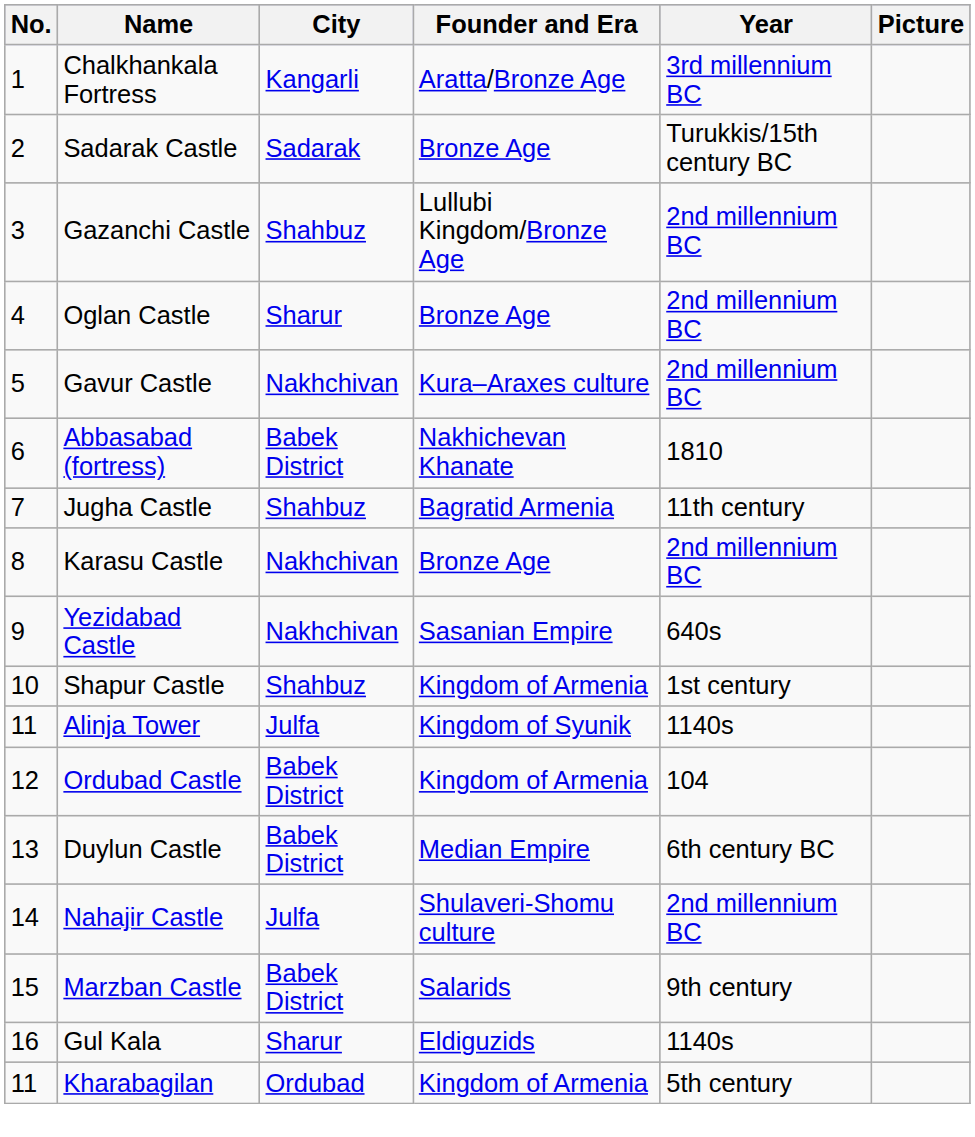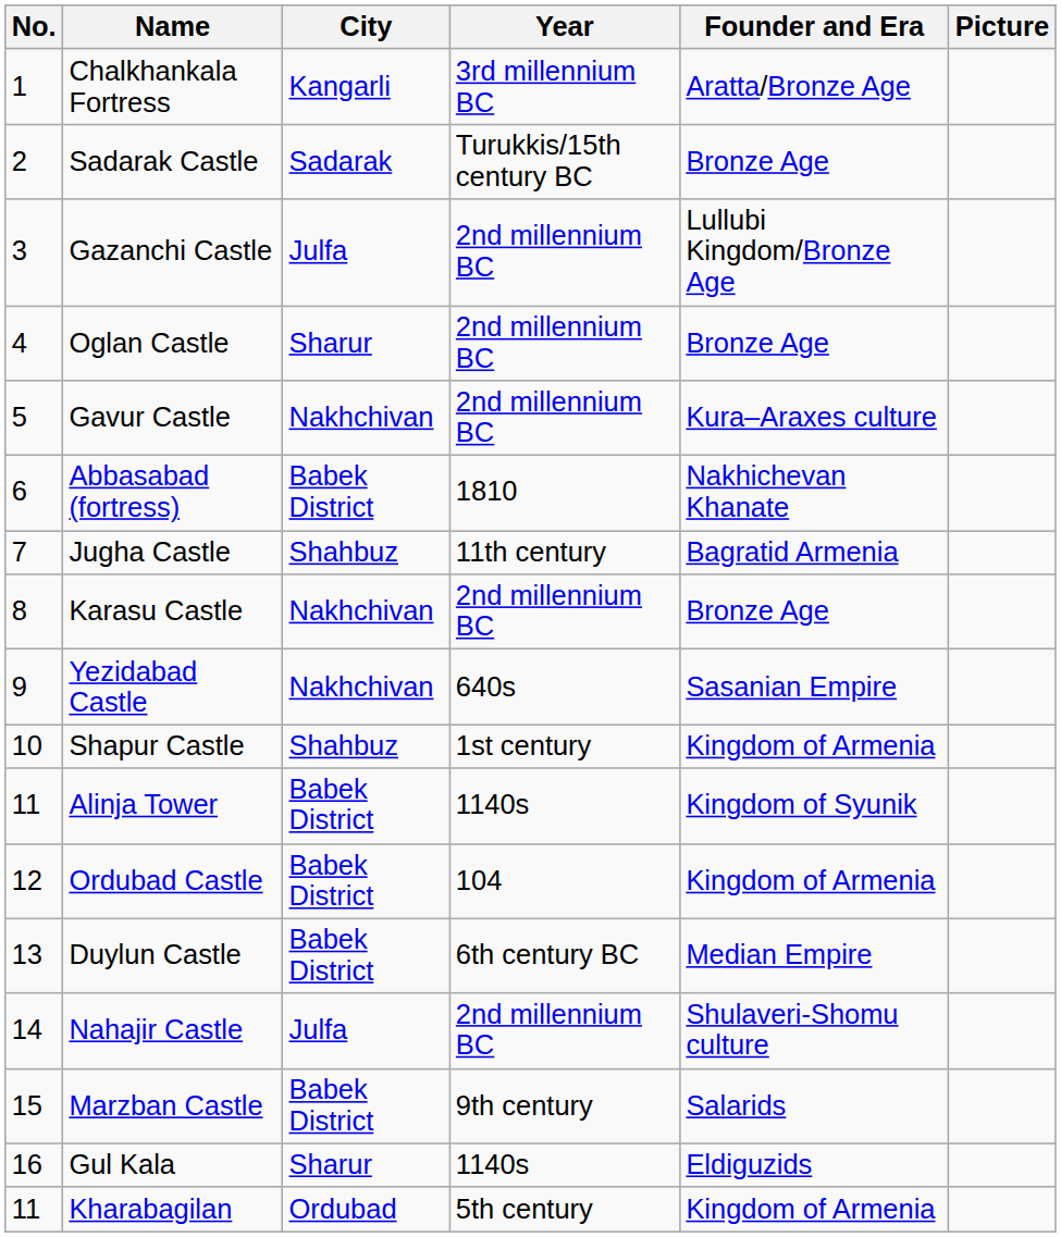 <table class="sortable wikitable">
 <tr style="background:#ccf;">
 <th>No.</th>
 <th>Name</th>
 <th>City</th>
+<th>Year</th>
 <th>Founder and Era</th>
-<th>Year</th>
 <th>Picture</th>
 </tr>
 <tr>
 <td>1</td>
 <td>Chalkhankala Fortress</td>
 <td><a href='#'>Kangarli</a></td>
+<td><a href='#'>3rd millennium BC</a></td>
 <td><a href='#'>Aratta</a>/<a href='#'>Bronze Age</a></td>
-<td><a href='#'>3rd millennium BC</a></td>
 <td></td>
 </tr>
 <tr>
 <td>2</td>
 <td>Sadarak Castle</td>
 <td><a href='#'>Sadarak</a></td>
+<td>Turukkis/15th century BC</td>
 <td><a href='#'>Bronze Age</a></td>
-<td>Turukkis/15th century BC</td>
 <td></td>
 </tr>
 <tr>
 <td>3</td>
 <td>Gazanchi Castle</td>
-<td><a href='#'>Shahbuz</a></td>
+<td><a href='#'>Julfa</a></td>
+<td><a href='#'>2nd millennium BC</a></td>
 <td>Lullubi Kingdom/<a href='#'>Bronze Age</a></td>
-<td><a href='#'>2nd millennium BC</a></td>
 <td></td>
 </tr>
 <tr>
 <td>4</td>
 <td>Oglan Castle</td>
 <td><a href='#'>Sharur</a></td>
+<td><a href='#'>2nd millennium BC</a></td>
 <td><a href='#'>Bronze Age</a></td>
-<td><a href='#'>2nd millennium BC</a></td>
 <td></td>
 </tr>
 <tr>
 <td>5</td>
 <td>Gavur Castle</td>
 <td><a href='#'>Nakhchivan</a></td>
+<td><a href='#'>2nd millennium BC</a></td>
 <td><a href='#'>Kura–Araxes culture</a></td>
-<td><a href='#'>2nd millennium BC</a></td>
 <td></td>
 </tr>
 <tr>
 <td>6</td>
 <td><a href='#'>Abbasabad (fortress)</a></td>
 <td><a href='#'>Babek District</a></td>
+<td>1810</td>
 <td><a href='#'>Nakhichevan Khanate</a></td>
-<td>1810</td>
 <td></td>
 </tr>
 <tr>
 <td>7</td>
 <td>Jugha Castle</td>
 <td><a href='#'>Shahbuz</a></td>
+<td>11th century</td>
 <td><a href='#'>Bagratid Armenia</a></td>
-<td>11th century</td>
 <td></td>
 </tr>
 <tr>
 <td>8</td>
 <td>Karasu Castle</td>
 <td><a href='#'>Nakhchivan</a></td>
+<td><a href='#'>2nd millennium BC</a></td>
 <td><a href='#'>Bronze Age</a></td>
-<td><a href='#'>2nd millennium BC</a></td>
 <td></td>
 </tr>
 <tr>
 <td>9</td>
 <td><a href='#'>Yezidabad Castle</a></td>
 <td><a href='#'>Nakhchivan</a></td>
+<td>640s</td>
 <td><a href='#'>Sasanian Empire</a></td>
-<td>640s</td>
 <td></td>
 </tr>
 <tr>
 <td>10</td>
 <td>Shapur Castle</td>
 <td><a href='#'>Shahbuz</a></td>
+<td>1st century</td>
 <td><a href='#'>Kingdom of Armenia</a></td>
-<td>1st century</td>
 <td></td>
 </tr>
 <tr>
 <td>11</td>
 <td><a href='#'>Alinja Tower</a></td>
-<td><a href='#'>Julfa</a></td>
+<td><a href='#'>Babek District</a></td>
+<td>1140s</td>
 <td><a href='#'>Kingdom of Syunik</a></td>
-<td>1140s</td>
 <td></td>
 </tr>
 <tr>
 <td>12</td>
 <td><a href='#'>Ordubad Castle</a></td>
 <td><a href='#'>Babek District</a></td>
+<td>104</td>
 <td><a href='#'>Kingdom of Armenia</a></td>
-<td>104</td>
 <td></td>
 </tr>
 <tr>
 <td>13</td>
 <td>Duylun Castle</td>
 <td><a href='#'>Babek District</a></td>
+<td>6th century BC</td>
 <td><a href='#'>Median Empire</a></td>
-<td>6th century BC</td>
 <td></td>
 </tr>
 <tr>
 <td>14</td>
 <td><a href='#'>Nahajir Castle</a></td>
 <td><a href='#'>Julfa</a></td>
+<td><a href='#'>2nd millennium BC</a></td>
 <td><a href='#'>Shulaveri-Shomu culture</a></td>
-<td><a href='#'>2nd millennium BC</a></td>
 <td></td>
 </tr>
 <tr>
 <td>15</td>
 <td><a href='#'>Marzban Castle</a></td>
 <td><a href='#'>Babek District</a></td>
+<td>9th century</td>
 <td><a href='#'>Salarids</a></td>
-<td>9th century</td>
 <td></td>
 </tr>
 <tr>
 <td>16</td>
 <td>Gul Kala</td>
 <td><a href='#'>Sharur</a></td>
+<td>1140s</td>
 <td><a href='#'>Eldiguzids</a></td>
-<td>1140s</td>
 <td></td>
 </tr>
 <tr>
 <td>11</td>
 <td><a href='#'>Kharabagilan</a></td>
 <td><a href='#'>Ordubad</a></td>
+<td>5th century</td>
 <td><a href='#'>Kingdom of Armenia</a></td>
-<td>5th century</td>
 <td></td>
 </tr>
 </table>
